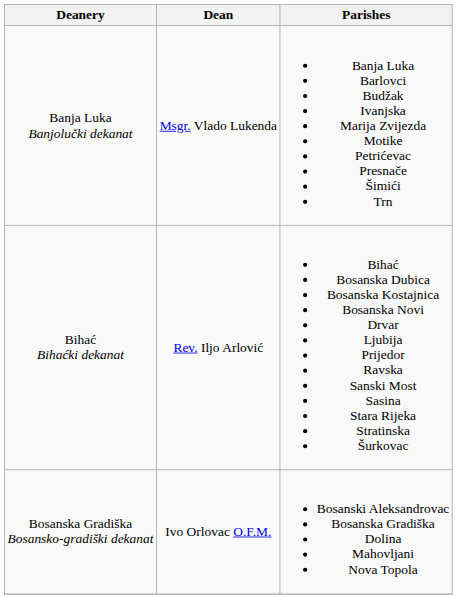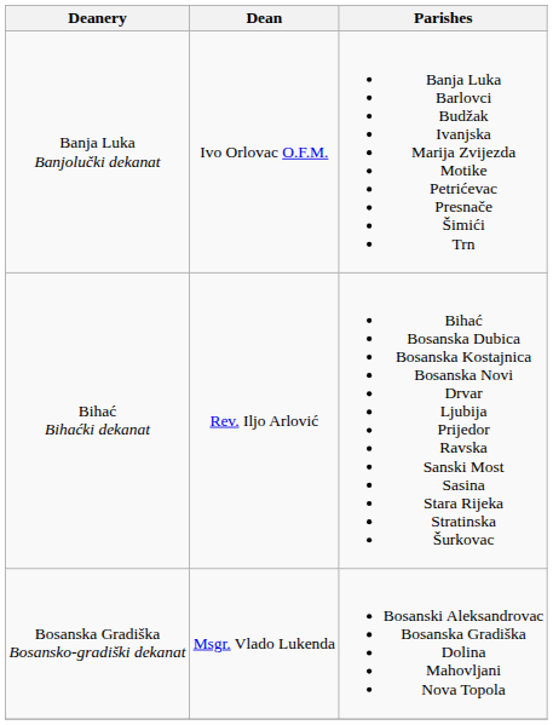 <table class="wikitable sortable">
 <tr>
 <th>Deanery</th>
 <th>Dean</th>
 <th>Parishes</th>
 </tr>
 <tr align=center>
 <td>Banja Luka<br><em>Banjolučki dekanat</em><br></td>
-<td><a href='#'>Msgr.</a> Vlado Lukenda</td>
+<td>Ivo Orlovac <a href='#'>O.F.M.</a></td>
 <td><br><ul><li>Banja Luka</li><li>Barlovci</li><li>Budžak</li><li>Ivanjska</li><li>Marija Zvijezda</li><li>Motike</li><li>Petrićevac</li><li>Presnače</li><li>Šimići</li><li>Trn</li></ul></td>
 </tr>
 <tr align=center>
 <td>Bihać<br><em>Bihaćki dekanat</em><br></td>
 <td><a href='#'>Rev.</a> Iljo Arlović</td>
 <td><br><ul><li>Bihać</li><li>Bosanska Dubica</li><li>Bosanska Kostajnica</li><li>Bosanska Novi</li><li>Drvar</li><li>Ljubija</li><li>Prijedor</li><li>Ravska</li><li>Sanski Most</li><li>Sasina</li><li>Stara Rijeka</li><li>Stratinska</li><li>Šurkovac</li></ul></td>
 </tr>
 <tr align=center>
 <td>Bosanska Gradiška<br><em>Bosansko-gradiški dekanat</em><br></td>
-<td>Ivo Orlovac <a href='#'>O.F.M.</a></td>
+<td><a href='#'>Msgr.</a> Vlado Lukenda</td>
 <td><br><ul><li>Bosanski Aleksandrovac</li><li>Bosanska Gradiška</li><li>Dolina</li><li>Mahovljani</li><li>Nova Topola</li></ul></td>
 </tr>
 <tr>
 </tr>
 </table>
